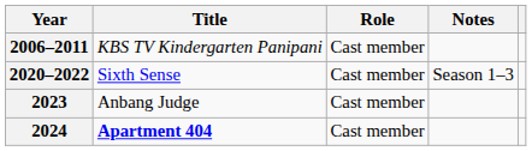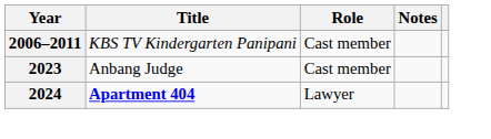 <table class="wikitable sortable plainrowheaders">
 <tr>
 <th scope="col">Year</th>
 <th scope="col">Title</th>
 <th scope="col">Role</th>
 <th scope="col">Notes</th>
 <th scope="col" class="unsortable"></th>
 </tr>
 <tr>
 <th scope="row">2006–2011</th>
 <td><em>KBS TV Kindergarten Panipani<strong></td>
 <td>Cast member</td>
 <td></td>
 <td></td>
 </tr>
 <tr>
-<th scope="row">2020–2022</th>
-<td></em><a href='#'>Sixth Sense</a><em></td>
-<td>Cast member</td>
-<td>Season 1–3</td>
-<td></td>
-</tr>
-<tr>
 <th scope="row">2023</th>
 <td></em>Anbang Judge<em></td>
 <td>Cast member</td>
 <td></td>
 <td></td>
 </tr>
 <tr>
 <th scope="row">2024</th>
 <td><strong></em><a href='#'>Apartment 404</a><em></strong></td>
-<td>Cast member</td>
+<td>Lawyer</td>
 <td></td>
 <td></td>
 </tr>
 </table>
